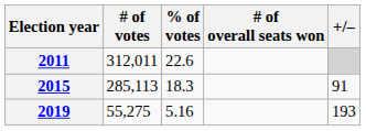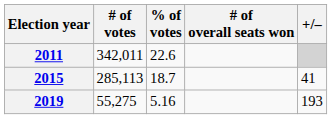 <table class="wikitable">
 <tr>
 <th>Election year</th>
 <th># of<br>votes</th>
 <th>% of<br>votes</th>
 <th># of<br>overall seats won</th>
 <th>+/–</th>
 </tr>
 <tr>
 <th><a href='#'>2011</a></th>
-<td>312,011</td>
+<td>342,011</td>
 <td>22.6</td>
 <td></td>
 <td bgcolor="lightgrey"></td>
 </tr>
 <tr>
 <th><a href='#'>2015</a></th>
 <td>285,113</td>
-<td>18.3</td>
+<td>18.7</td>
 <td></td>
-<td> 91</td>
+<td> 41</td>
 </tr>
 <tr>
 <th><a href='#'>2019</a></th>
 <td>55,275</td>
 <td>5.16</td>
 <td></td>
 <td> 193</td>
 </tr>
 </table>
